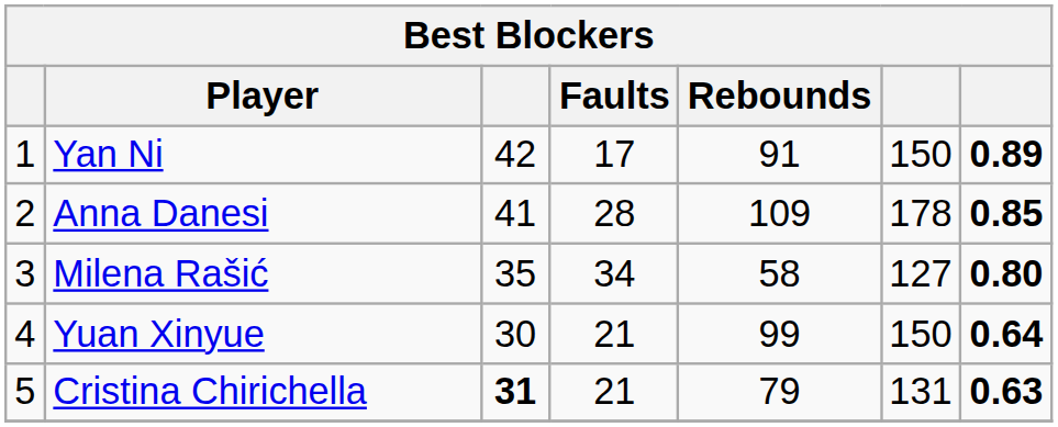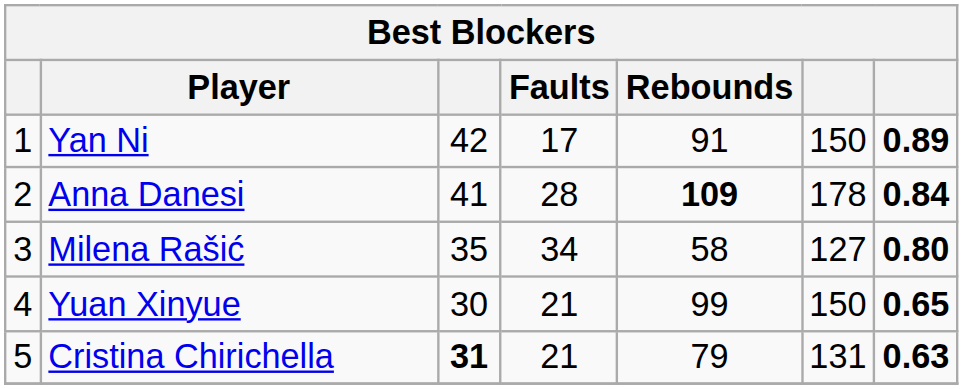 <table class="wikitable sortable" style=font-size:90%>
 <tr>
 <th colspan=7>Best Blockers</th>
 </tr>
 <tr>
 <th></th>
 <th width=160>Player</th>
 <th width=20></th>
 <th width=20>Faults</th>
 <th width=20>Rebounds</th>
 <th width=20></th>
 <th width=20></th>
 </tr>
 <tr>
 <td align=center>1</td>
 <td> <a href='#'>Yan Ni</a></td>
 <td align=center>42</td>
 <td align=center>17</td>
 <td align=center>91</td>
 <td align=center>150</td>
 <td align=center><strong>0.89</strong></td>
 </tr>
 <tr>
 <td align=center>2</td>
 <td> <a href='#'>Anna Danesi</a></td>
 <td align=center>41</td>
 <td align=center>28</td>
-<td align=center>109</td>
+<td align=center><strong>109</strong></td>
 <td align=center>178</td>
-<td align=center><strong>0.85</strong></td>
+<td align=center><strong>0.84</strong></td>
 </tr>
 <tr>
 <td align=center>3</td>
 <td> <a href='#'>Milena Rašić</a></td>
 <td align=center>35</td>
 <td align=center>34</td>
 <td align=center>58</td>
 <td align=center>127</td>
 <td align=center><strong>0.80</strong></td>
 </tr>
 <tr>
 <td align=center>4</td>
 <td> <a href='#'>Yuan Xinyue</a></td>
 <td align=center>30</td>
 <td align=center>21</td>
 <td align=center>99</td>
 <td align=center>150</td>
-<td align=center><strong>0.64</strong></td>
+<td align=center><strong>0.65</strong></td>
 </tr>
 <tr>
 <td align=center>5</td>
 <td> <a href='#'>Cristina Chirichella</a></td>
 <td align=center><strong>31</strong></td>
 <td align=center>21</td>
 <td align=center>79</td>
 <td align=center>131</td>
 <td align=center><strong>0.63</strong></td>
 </tr>
 <tr>
 </tr>
 </table>
